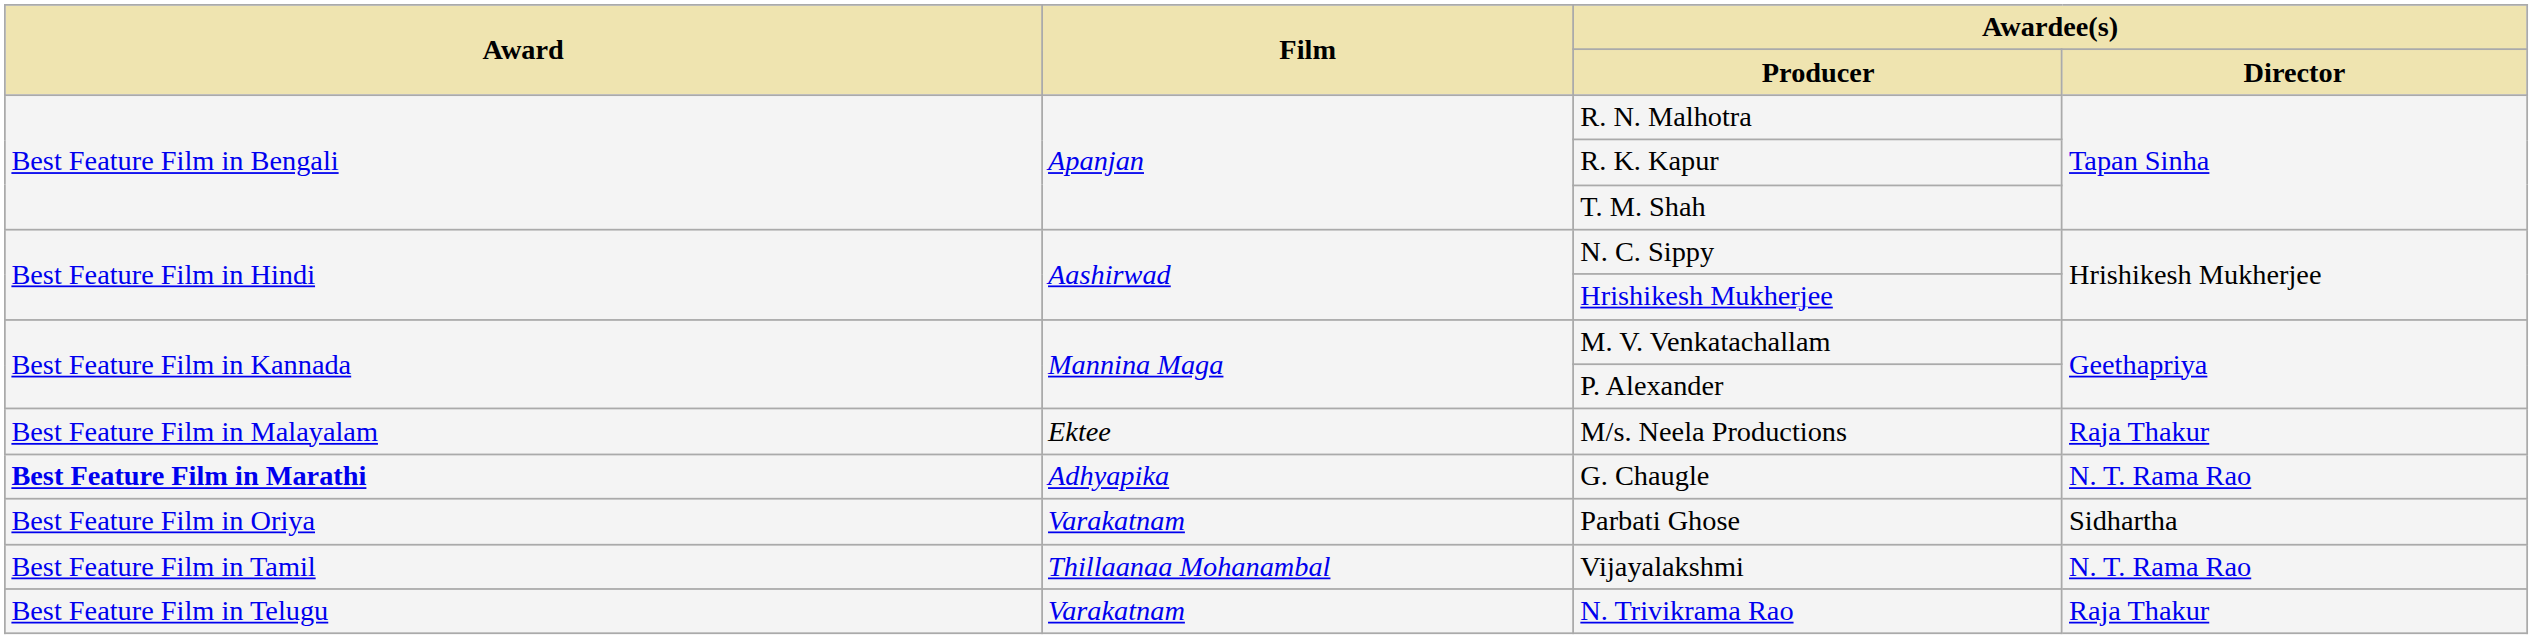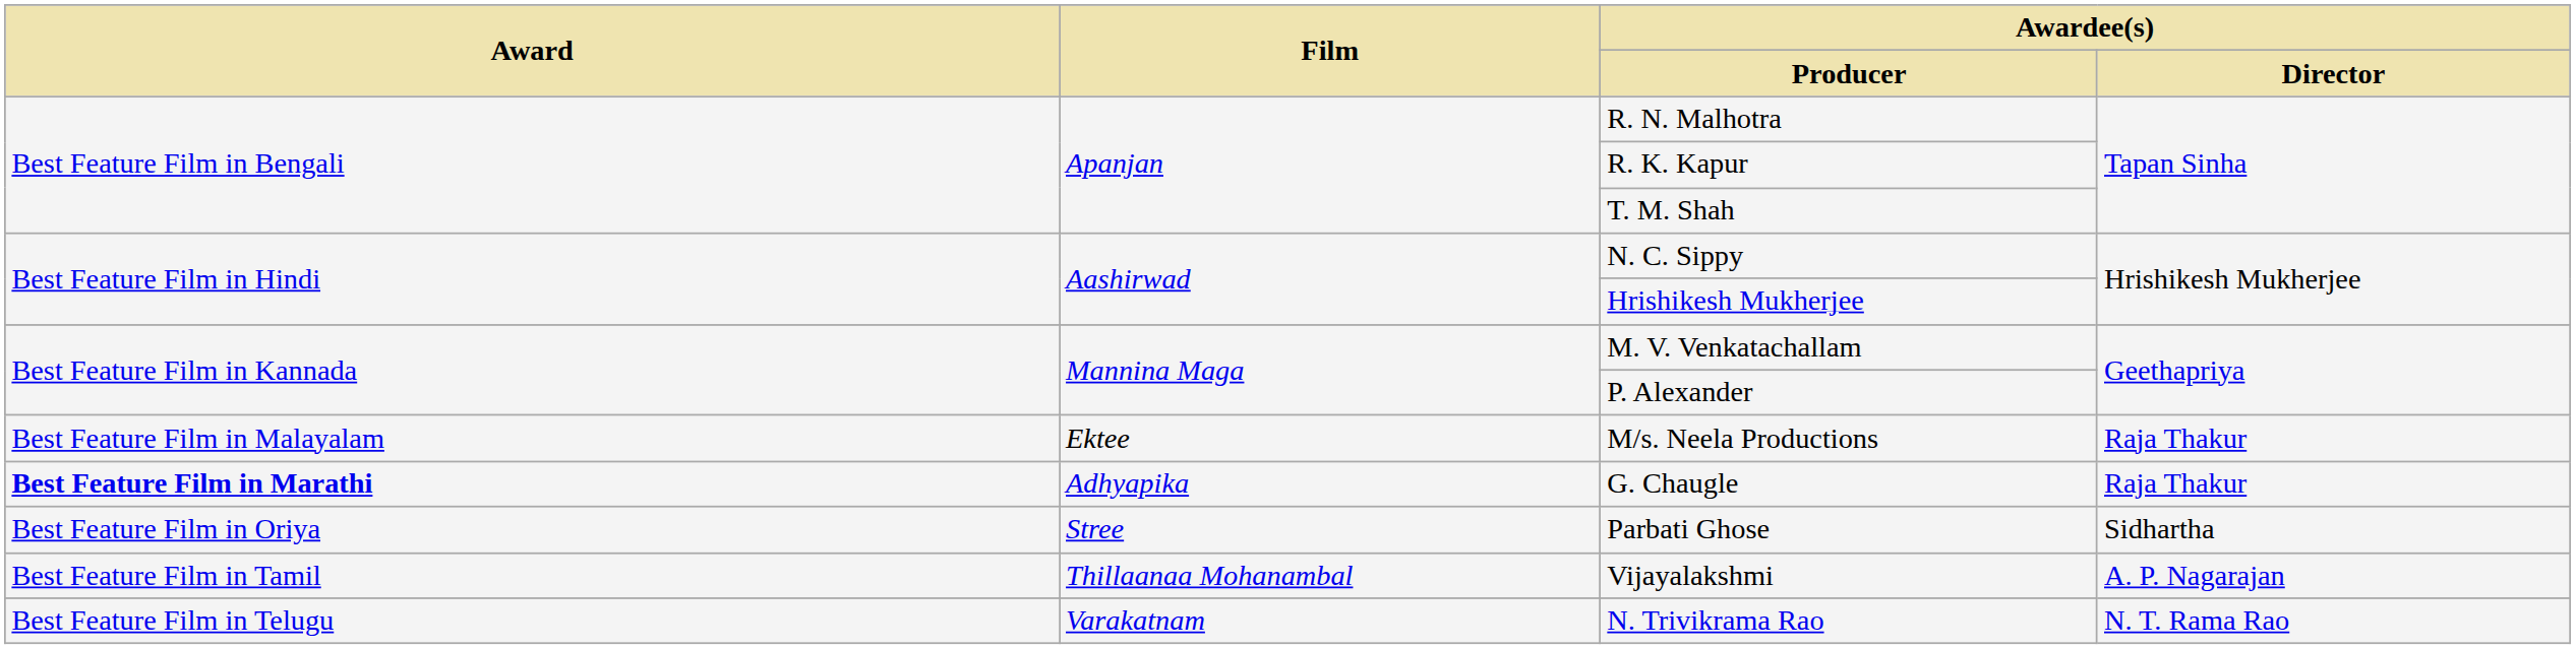 <table class="wikitable sortable" style="width:90%">
 <tr>
 <th scope="col" rowspan="2" style="background-color:#EFE4B0;width:37%">Award</th>
 <th scope="col" rowspan="2" style="background-color:#EFE4B0;width:19%">Film</th>
 <th scope="col" colspan="2" style="background-color:#EFE4B0;width:34%">Awardee(s)</th>
 </tr>
 <tr>
 <th scope="col" style="background-color:#EFE4B0;">Producer</th>
 <th scope="col" style="background-color:#EFE4B0;">Director</th>
 </tr>
 <tr style="background-color:#F4F4F4">
 <td rowspan="3"><a href='#'>Best Feature Film in Bengali</a></td>
 <td rowspan="3"><em><a href='#'>Apanjan</a></em></td>
 <td>R. N. Malhotra</td>
 <td rowspan="3"><a href='#'>Tapan Sinha</a></td>
 </tr>
 <tr style="background-color:#F4F4F4">
 <td>R. K. Kapur</td>
 </tr>
 <tr style="background-color:#F4F4F4">
 <td>T. M. Shah</td>
 </tr>
 <tr style="background-color:#F4F4F4">
 <td rowspan="2"><a href='#'>Best Feature Film in Hindi</a></td>
 <td rowspan="2"><em><a href='#'>Aashirwad</a></em></td>
 <td>N. C. Sippy</td>
 <td rowspan="2">Hrishikesh Mukherjee</td>
 </tr>
 <tr style="background-color:#F4F4F4">
 <td><a href='#'>Hrishikesh Mukherjee</a></td>
 </tr>
 <tr style="background-color:#F4F4F4">
 <td rowspan="2"><a href='#'>Best Feature Film in Kannada</a></td>
 <td rowspan="2"><em><a href='#'>Mannina Maga</a></em></td>
 <td>M. V. Venkatachallam</td>
 <td rowspan="2"><a href='#'>Geethapriya</a></td>
 </tr>
 <tr style="background-color:#F4F4F4">
 <td>P. Alexander</td>
 </tr>
 <tr style="background-color:#F4F4F4">
 <td><a href='#'>Best Feature Film in Malayalam</a></td>
 <td><em>Ektee</em></td>
 <td>M/s. Neela Productions</td>
 <td><a href='#'>Raja Thakur</a></td>
 </tr>
 <tr style="background-color:#F4F4F4">
 <td><strong><a href='#'>Best Feature Film in Marathi</a></strong></td>
 <td><em><a href='#'>Adhyapika</a></em></td>
 <td>G. Chaugle</td>
-<td><a href='#'>N. T. Rama Rao</a></td>
+<td><a href='#'>Raja Thakur</a></td>
 </tr>
 <tr style="background-color:#F4F4F4">
 <td><a href='#'>Best Feature Film in Oriya</a></td>
-<td><em><a href='#'>Varakatnam</a></em></td>
+<td><em><a href='#'>Stree</a></em></td>
 <td>Parbati Ghose</td>
 <td>Sidhartha</td>
 </tr>
 <tr style="background-color:#F4F4F4">
 <td><a href='#'>Best Feature Film in Tamil</a></td>
 <td><em><a href='#'>Thillaanaa Mohanambal</a></em></td>
 <td>Vijayalakshmi</td>
-<td><a href='#'>N. T. Rama Rao</a></td>
+<td><a href='#'>A. P. Nagarajan</a></td>
 </tr>
 <tr style="background-color:#F4F4F4">
 <td><a href='#'>Best Feature Film in Telugu</a></td>
 <td><em><a href='#'>Varakatnam</a></em></td>
 <td><a href='#'>N. Trivikrama Rao</a></td>
-<td><a href='#'>Raja Thakur</a></td>
+<td><a href='#'>N. T. Rama Rao</a></td>
 </tr>
 </table>
